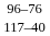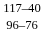 <table style="text-align:center">
 <tr>
 <th width=200></th>
 <th width=100></th>
 <th width=200></th>
 </tr>
 <tr>
 <td align=right><strong></strong></td>
-<td align=center>96–76</td>
+<td align=center>117–40</td>
 <td align=left></td>
 </tr>
 <tr>
 <td align=right><strong></strong></td>
-<td align=center>117–40</td>
+<td align=center>96–76</td>
 <td align=left></td>
 </tr>
 </table>
